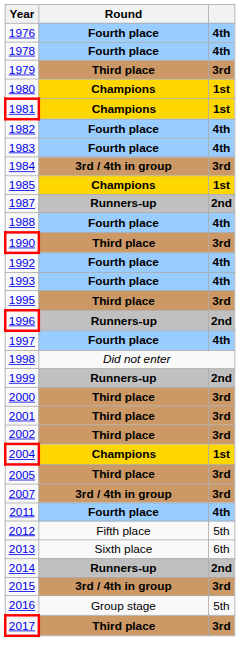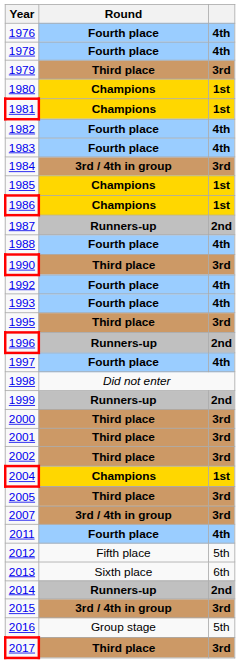 <table class="wikitable" style="text-align: center; font-size:90%">
 <tr>
 <th>Year</th>
 <th style="width:200px">Round</th>
 <th></th>
 </tr>
 <tr>
 <td><a href='#'>1976</a></td>
 <td bgcolor="9acdff"><strong>Fourth place</strong></td>
 <td bgcolor="9acdff"><strong>4th</strong></td>
 </tr>
 <tr>
 <td><a href='#'>1978</a></td>
 <td bgcolor="9acdff"><strong>Fourth place</strong></td>
 <td bgcolor="9acdff"><strong>4th</strong></td>
 </tr>
 <tr>
 <td><a href='#'>1979</a></td>
 <td bgcolor="cc9966"><strong>Third place</strong></td>
 <td bgcolor="cc9966"><strong>3rd</strong></td>
 </tr>
 <tr>
 <td><a href='#'>1980</a></td>
 <td bgcolor=Gold><strong>Champions</strong></td>
 <td bgcolor=Gold><strong>1st</strong></td>
 </tr>
 <tr>
 <td style="border: 3px solid red"><a href='#'>1981</a></td>
 <td bgcolor=Gold><strong>Champions</strong></td>
 <td bgcolor=Gold><strong>1st</strong></td>
 </tr>
 <tr>
 <td><a href='#'>1982</a></td>
 <td bgcolor="9acdff"><strong>Fourth place</strong></td>
 <td bgcolor="9acdff"><strong>4th</strong></td>
 </tr>
 <tr>
 <td><a href='#'>1983</a></td>
 <td bgcolor="9acdff"><strong>Fourth place</strong></td>
 <td bgcolor="9acdff"><strong>4th</strong></td>
 </tr>
 <tr>
 <td><a href='#'>1984</a></td>
 <td bgcolor="cc9966"><strong>3rd / 4th in group</strong></td>
 <td bgcolor="cc9966"><strong>3rd</strong></td>
 </tr>
 <tr>
 <td><a href='#'>1985</a></td>
+<td bgcolor=Gold><strong>Champions</strong></td>
+<td bgcolor=Gold><strong>1st</strong></td>
+</tr>
+<tr>
+<td style="border: 3px solid red"><a href='#'>1986</a></td>
 <td bgcolor=Gold><strong>Champions</strong></td>
 <td bgcolor=Gold><strong>1st</strong></td>
 </tr>
 <tr>
 <td><a href='#'>1987</a></td>
 <td bgcolor=Silver><strong>Runners-up</strong></td>
 <td bgcolor=Silver><strong>2nd</strong></td>
 </tr>
 <tr>
 <td><a href='#'>1988</a></td>
 <td bgcolor="9acdff"><strong>Fourth place</strong></td>
 <td bgcolor="9acdff"><strong>4th</strong></td>
 </tr>
 <tr>
 <td style="border: 3px solid red"><a href='#'>1990</a></td>
 <td bgcolor="cc9966"><strong>Third place</strong></td>
 <td bgcolor="cc9966"><strong>3rd</strong></td>
 </tr>
 <tr>
 <td><a href='#'>1992</a></td>
 <td bgcolor="9acdff"><strong>Fourth place</strong></td>
 <td bgcolor="9acdff"><strong>4th</strong></td>
 </tr>
 <tr>
 <td><a href='#'>1993</a></td>
 <td bgcolor="9acdff"><strong>Fourth place</strong></td>
 <td bgcolor="9acdff"><strong>4th</strong></td>
 </tr>
 <tr>
 <td><a href='#'>1995</a></td>
 <td bgcolor="cc9966"><strong>Third place</strong></td>
 <td bgcolor="cc9966"><strong>3rd</strong></td>
 </tr>
 <tr>
 <td style="border: 3px solid red"><a href='#'>1996</a></td>
 <td bgcolor=Silver><strong>Runners-up</strong></td>
 <td bgcolor=Silver><strong>2nd</strong></td>
 </tr>
 <tr>
 <td><a href='#'>1997</a></td>
 <td bgcolor="9acdff"><strong>Fourth place</strong></td>
 <td bgcolor="9acdff"><strong>4th</strong></td>
 </tr>
 <tr>
 <td><a href='#'>1998</a></td>
 <td colspan="2"><em>Did not enter</em></td>
 </tr>
 <tr>
 <td><a href='#'>1999</a></td>
 <td bgcolor=Silver><strong>Runners-up</strong></td>
 <td bgcolor=Silver><strong>2nd</strong></td>
 </tr>
 <tr>
 <td><a href='#'>2000</a></td>
 <td bgcolor="cc9966"><strong>Third place</strong></td>
 <td bgcolor="cc9966"><strong>3rd</strong></td>
 </tr>
 <tr>
 <td><a href='#'>2001</a></td>
 <td bgcolor="cc9966"><strong>Third place</strong></td>
 <td bgcolor="cc9966"><strong>3rd</strong></td>
 </tr>
 <tr>
 <td><a href='#'>2002</a></td>
 <td bgcolor="cc9966"><strong>Third place</strong></td>
 <td bgcolor="cc9966"><strong>3rd</strong></td>
 </tr>
 <tr>
 <td style="border: 3px solid red"><a href='#'>2004</a></td>
 <td bgcolor=Gold><strong>Champions</strong></td>
 <td bgcolor=Gold><strong>1st</strong></td>
 </tr>
 <tr>
 <td><a href='#'>2005</a></td>
 <td bgcolor="cc9966"><strong>Third place</strong></td>
 <td bgcolor="cc9966"><strong>3rd</strong></td>
 </tr>
 <tr>
 <td><a href='#'>2007</a></td>
 <td bgcolor="cc9966"><strong>3rd / 4th in group</strong></td>
 <td bgcolor="cc9966"><strong>3rd</strong></td>
 </tr>
 <tr>
 <td><a href='#'>2011</a></td>
 <td bgcolor="9acdff"><strong>Fourth place</strong></td>
 <td bgcolor="9acdff"><strong>4th</strong></td>
 </tr>
 <tr>
 <td><a href='#'>2012</a></td>
 <td>Fifth place</td>
 <td>5th</td>
 </tr>
 <tr>
 <td><a href='#'>2013</a></td>
 <td>Sixth place</td>
 <td>6th</td>
 </tr>
 <tr>
 <td><a href='#'>2014</a></td>
 <td bgcolor=Silver><strong>Runners-up</strong></td>
 <td bgcolor=Silver><strong>2nd</strong></td>
 </tr>
 <tr>
 <td><a href='#'>2015</a></td>
 <td bgcolor="cc9966"><strong>3rd / 4th in group</strong></td>
 <td bgcolor="cc9966"><strong>3rd</strong></td>
 </tr>
 <tr>
 <td><a href='#'>2016</a></td>
 <td>Group stage</td>
 <td>5th</td>
 </tr>
 <tr>
 <td style="border: 3px solid red"><a href='#'>2017</a></td>
 <td bgcolor="cc9966"><strong>Third place</strong></td>
 <td bgcolor="cc9966"><strong>3rd</strong></td>
 </tr>
 </table>
